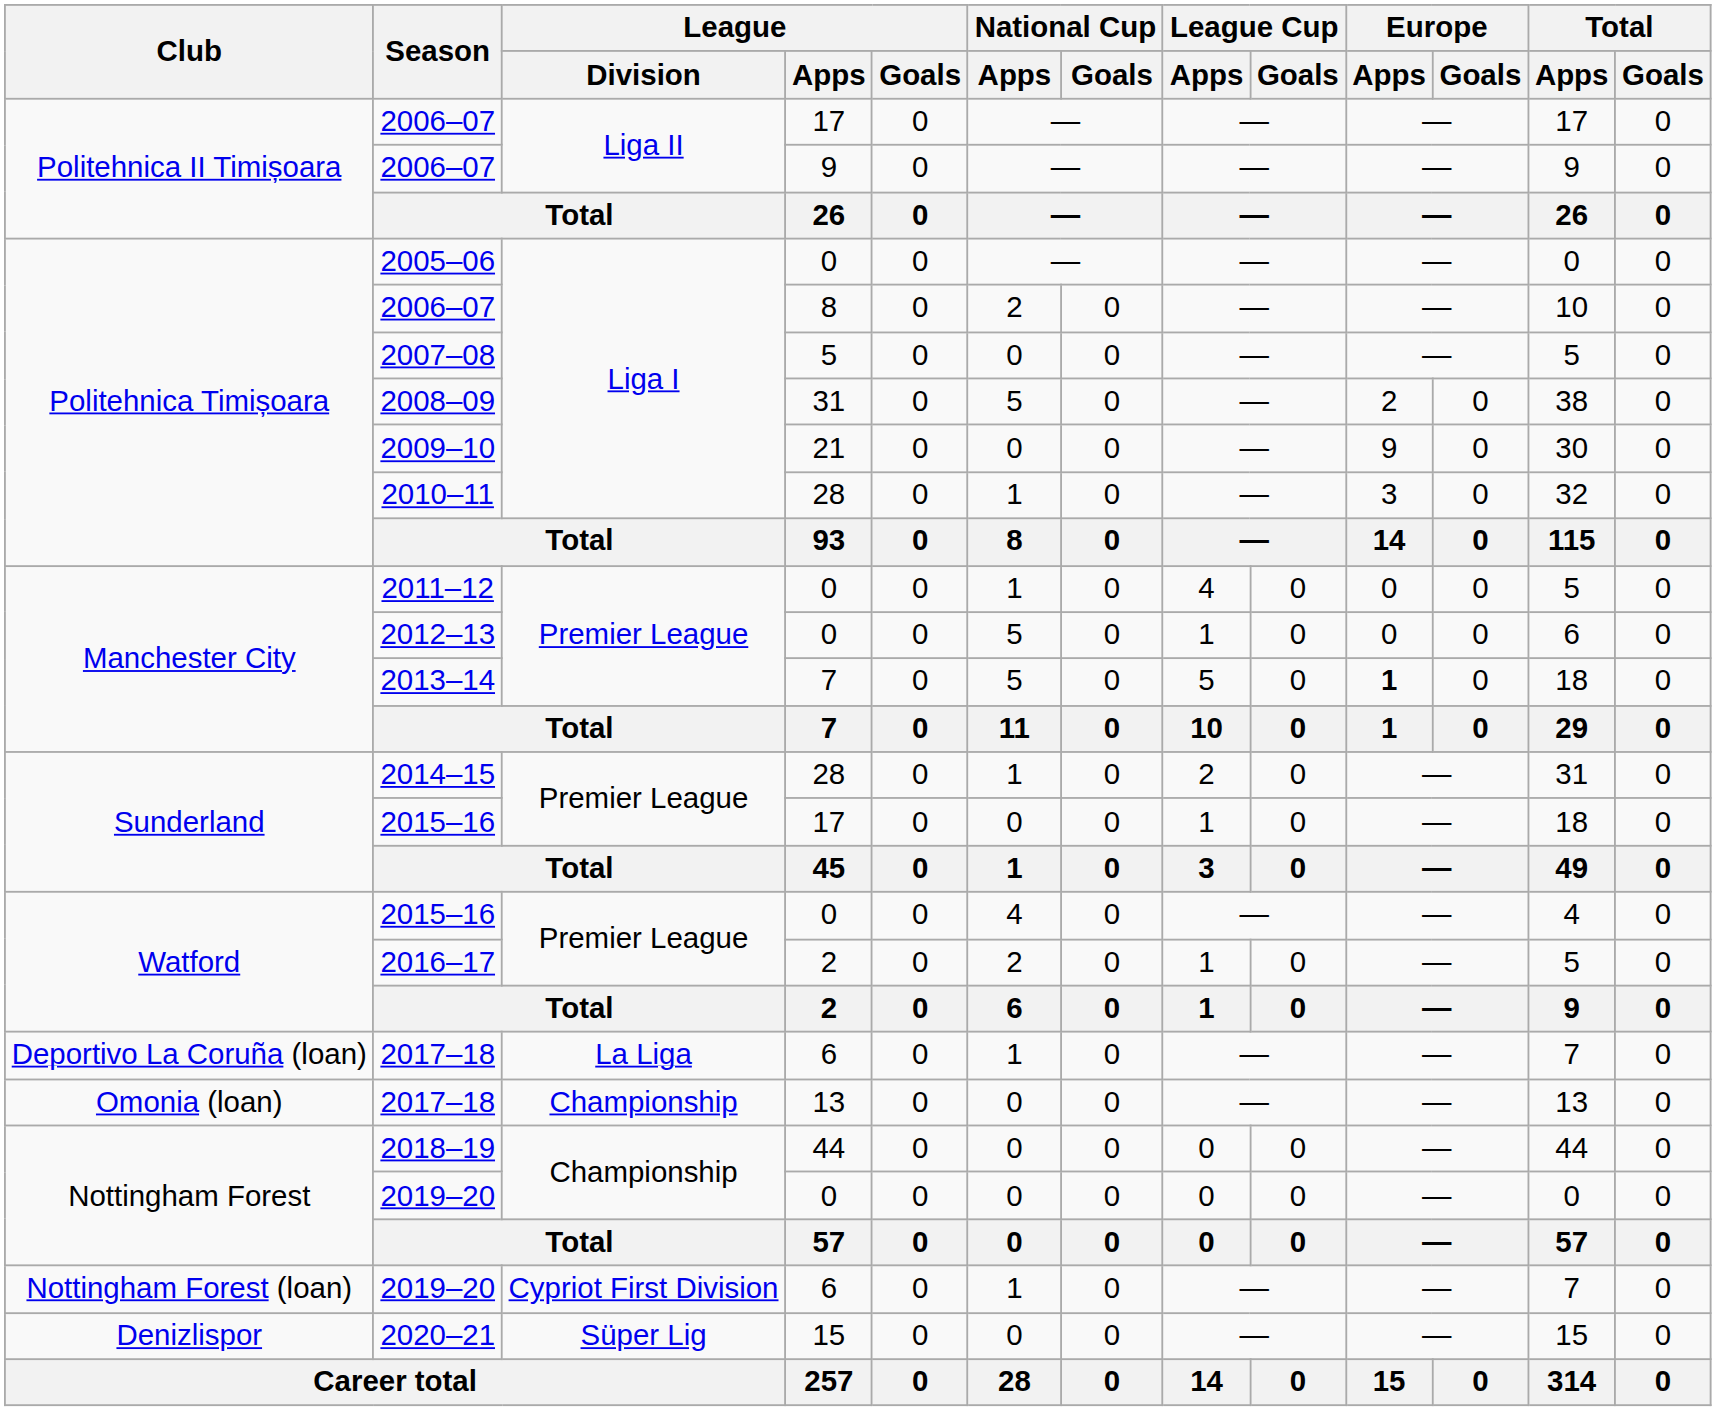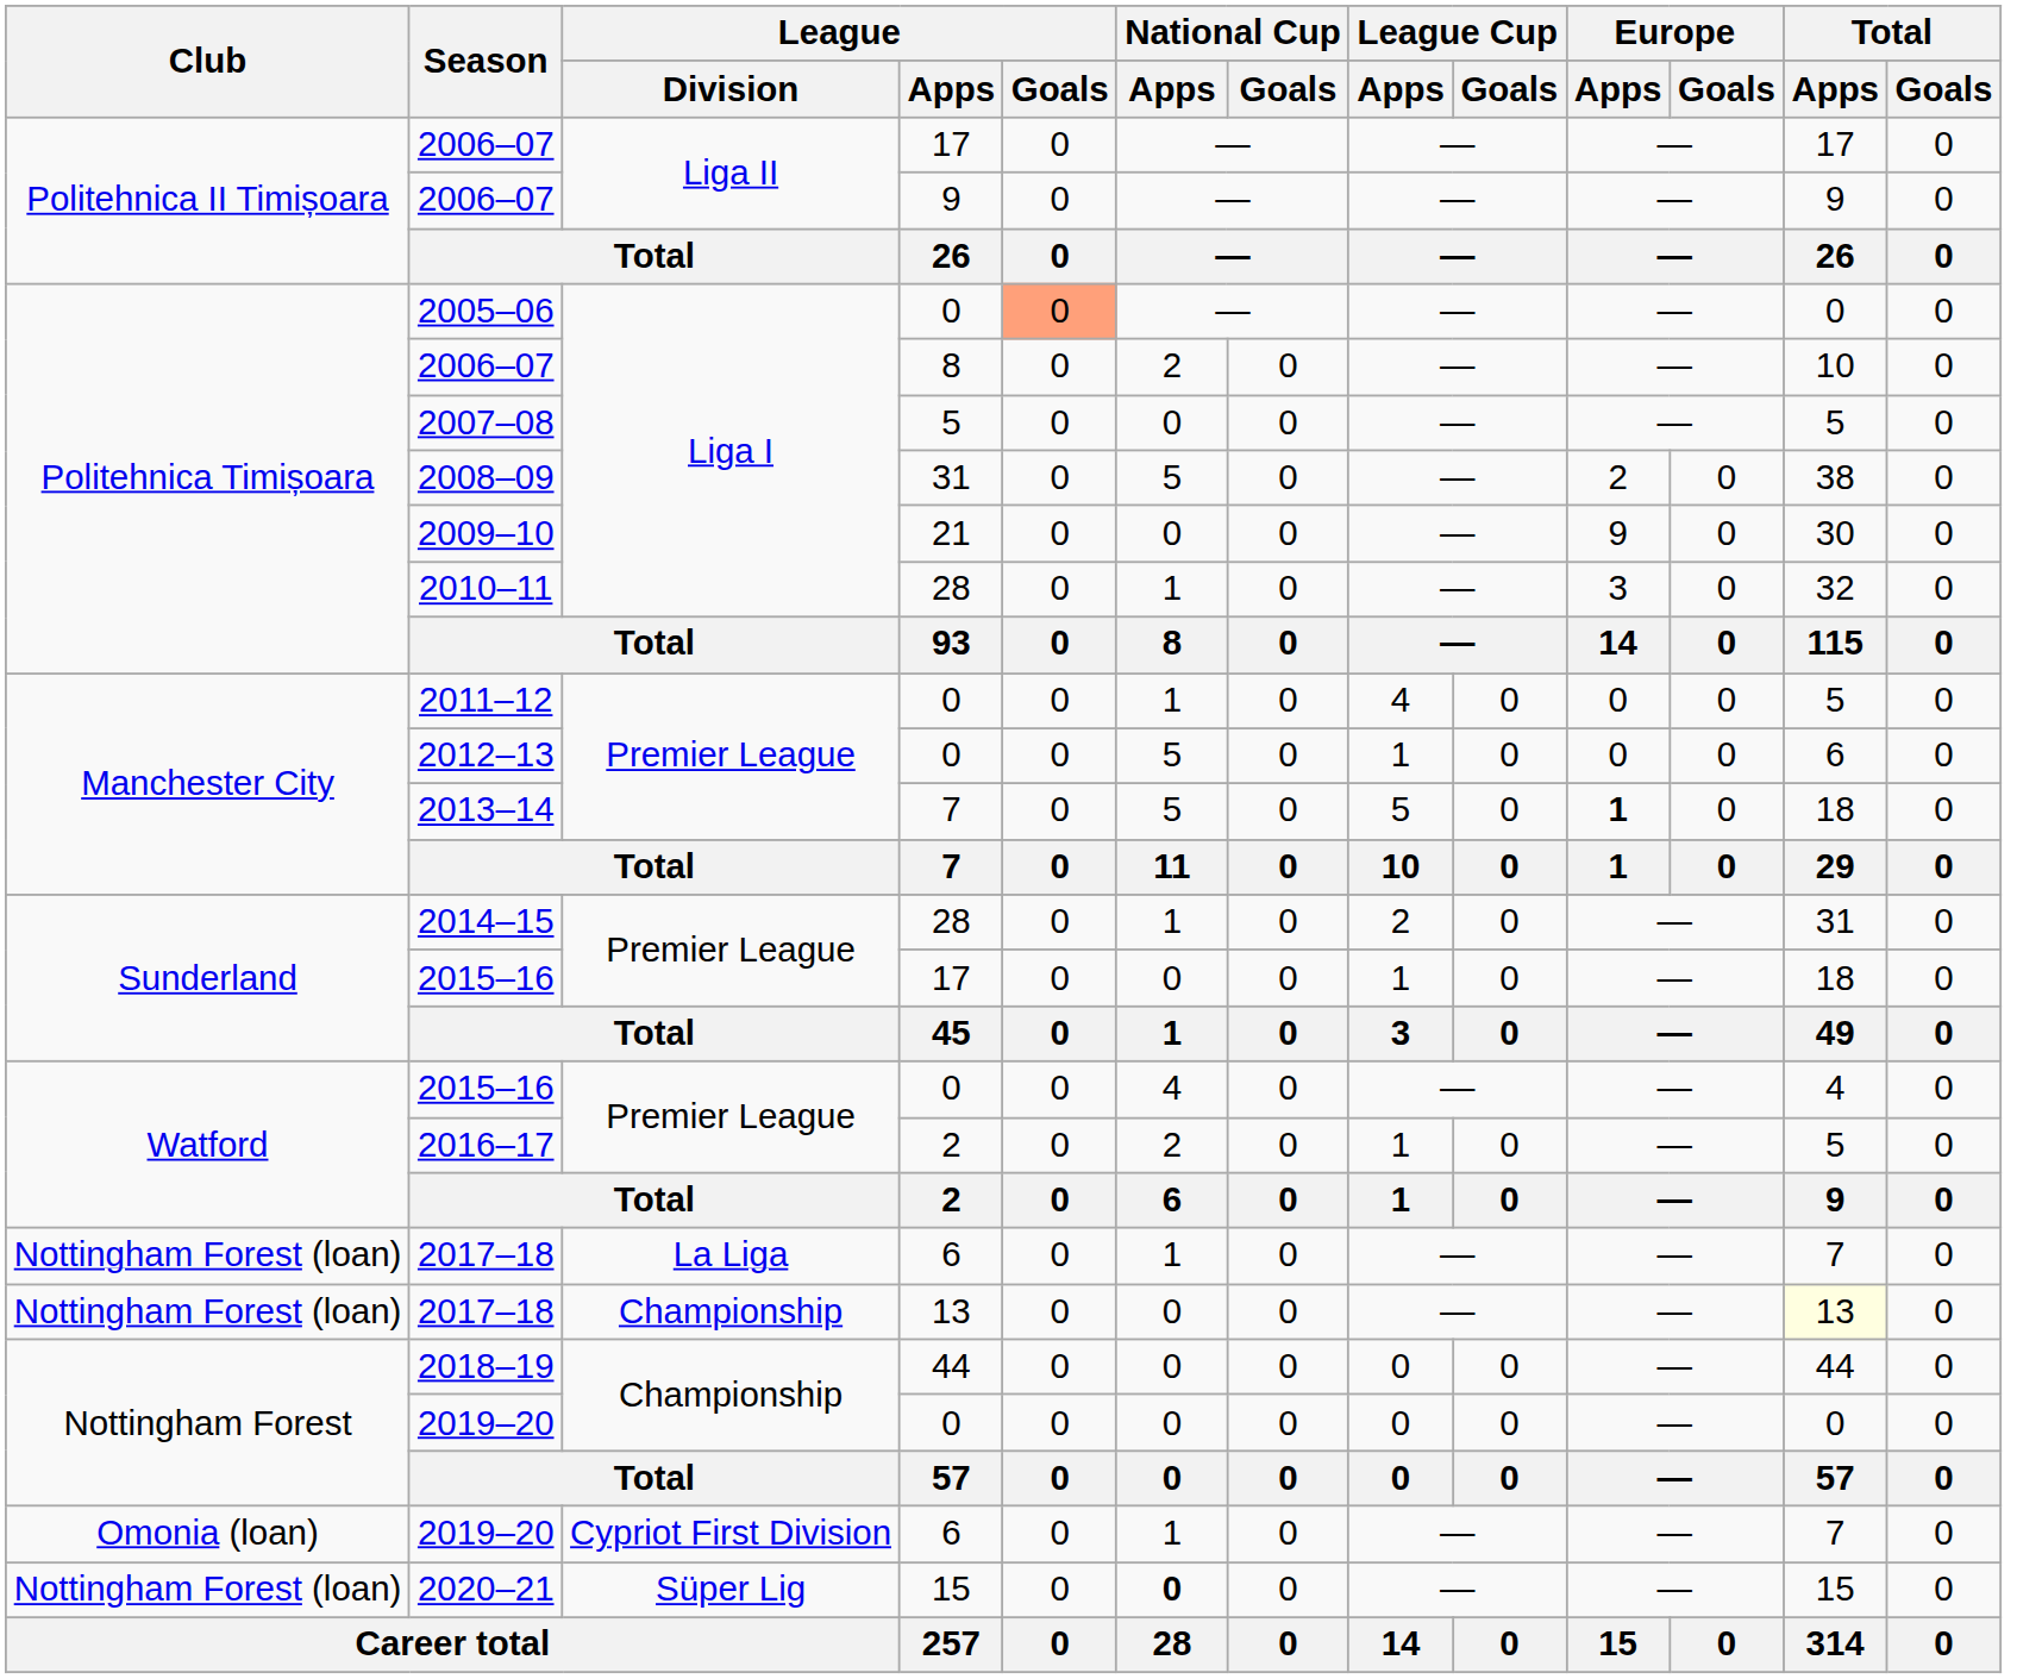 <table class="wikitable" style="text-align:center">
 <tr>
 <th rowspan="2">Club</th>
 <th rowspan="2">Season</th>
 <th colspan="3">League</th>
 <th colspan="2">National Cup</th>
 <th colspan="2">League Cup</th>
 <th colspan="2">Europe</th>
 <th colspan="2">Total</th>
 </tr>
 <tr>
 <th>Division</th>
 <th>Apps</th>
 <th>Goals</th>
 <th>Apps</th>
 <th>Goals</th>
 <th>Apps</th>
 <th>Goals</th>
 <th>Apps</th>
 <th>Goals</th>
 <th>Apps</th>
 <th>Goals</th>
 </tr>
 <tr>
 <td rowspan="3"><a href='#'>Politehnica II Timișoara</a></td>
 <td><a href='#'>2006–07</a></td>
 <td rowspan="2"><a href='#'>Liga II</a></td>
 <td>17</td>
 <td>0</td>
 <td colspan="2">—</td>
 <td colspan="2">—</td>
 <td colspan="2">—</td>
 <td>17</td>
 <td>0</td>
 </tr>
 <tr>
 <td><a href='#'>2006–07</a></td>
 <td>9</td>
 <td>0</td>
 <td colspan="2">—</td>
 <td colspan="2">—</td>
 <td colspan="2">—</td>
 <td>9</td>
 <td>0</td>
 </tr>
 <tr>
 <th colspan="2">Total</th>
 <th>26</th>
 <th>0</th>
 <th colspan="2">—</th>
 <th colspan="2">—</th>
 <th colspan="2">—</th>
 <th>26</th>
 <th>0</th>
 </tr>
 <tr>
 <td rowspan="7"><a href='#'>Politehnica Timișoara</a></td>
 <td><a href='#'>2005–06</a></td>
 <td rowspan="6"><a href='#'>Liga I</a></td>
 <td>0</td>
-<td>0</td>
+<td style="background: lightsalmon;">0</td>
 <td colspan="2">—</td>
 <td colspan="2">—</td>
 <td colspan="2">—</td>
 <td>0</td>
 <td>0</td>
 </tr>
 <tr>
 <td><a href='#'>2006–07</a></td>
 <td>8</td>
 <td>0</td>
 <td>2</td>
 <td>0</td>
 <td colspan="2">—</td>
 <td colspan="2">—</td>
 <td>10</td>
 <td>0</td>
 </tr>
 <tr>
 <td><a href='#'>2007–08</a></td>
 <td>5</td>
 <td>0</td>
 <td>0</td>
 <td>0</td>
 <td colspan="2">—</td>
 <td colspan="2">—</td>
 <td>5</td>
 <td>0</td>
 </tr>
 <tr>
 <td><a href='#'>2008–09</a></td>
 <td>31</td>
 <td>0</td>
 <td>5</td>
 <td>0</td>
 <td colspan="2">—</td>
 <td>2</td>
 <td>0</td>
 <td>38</td>
 <td>0</td>
 </tr>
 <tr>
 <td><a href='#'>2009–10</a></td>
 <td>21</td>
 <td>0</td>
 <td>0</td>
 <td>0</td>
 <td colspan="2">—</td>
 <td>9</td>
 <td>0</td>
 <td>30</td>
 <td>0</td>
 </tr>
 <tr>
 <td><a href='#'>2010–11</a></td>
 <td>28</td>
 <td>0</td>
 <td>1</td>
 <td>0</td>
 <td colspan="2">—</td>
 <td>3</td>
 <td>0</td>
 <td>32</td>
 <td>0</td>
 </tr>
 <tr>
 <th colspan="2">Total</th>
 <th>93</th>
 <th>0</th>
 <th>8</th>
 <th>0</th>
 <th colspan="2">—</th>
 <th>14</th>
 <th>0</th>
 <th>115</th>
 <th>0</th>
 </tr>
 <tr>
 <td rowspan="4"><a href='#'>Manchester City</a></td>
 <td><a href='#'>2011–12</a></td>
 <td rowspan="3"><a href='#'>Premier League</a></td>
 <td>0</td>
 <td>0</td>
 <td>1</td>
 <td>0</td>
 <td>4</td>
 <td>0</td>
 <td>0</td>
 <td>0</td>
 <td>5</td>
 <td>0</td>
 </tr>
 <tr>
 <td><a href='#'>2012–13</a></td>
 <td>0</td>
 <td>0</td>
 <td>5</td>
 <td>0</td>
 <td>1</td>
 <td>0</td>
 <td>0</td>
 <td>0</td>
 <td>6</td>
 <td>0</td>
 </tr>
 <tr>
 <td><a href='#'>2013–14</a></td>
 <td>7</td>
 <td>0</td>
 <td>5</td>
 <td>0</td>
 <td>5</td>
 <td>0</td>
 <td><strong>1</strong></td>
 <td>0</td>
 <td>18</td>
 <td>0</td>
 </tr>
 <tr>
 <th colspan="2">Total</th>
 <th>7</th>
 <th>0</th>
 <th>11</th>
 <th>0</th>
 <th>10</th>
 <th>0</th>
 <th>1</th>
 <th>0</th>
 <th>29</th>
 <th>0</th>
 </tr>
 <tr>
 <td rowspan="3"><a href='#'>Sunderland</a></td>
 <td><a href='#'>2014–15</a></td>
 <td rowspan="2">Premier League</td>
 <td>28</td>
 <td>0</td>
 <td>1</td>
 <td>0</td>
 <td>2</td>
 <td>0</td>
 <td colspan="2">—</td>
 <td>31</td>
 <td>0</td>
 </tr>
 <tr>
 <td><a href='#'>2015–16</a></td>
 <td>17</td>
 <td>0</td>
 <td>0</td>
 <td>0</td>
 <td>1</td>
 <td>0</td>
 <td colspan="2">—</td>
 <td>18</td>
 <td>0</td>
 </tr>
 <tr>
 <th colspan="2">Total</th>
 <th>45</th>
 <th>0</th>
 <th>1</th>
 <th>0</th>
 <th>3</th>
 <th>0</th>
 <th colspan="2">—</th>
 <th>49</th>
 <th>0</th>
 </tr>
 <tr>
 <td rowspan="3"><a href='#'>Watford</a></td>
 <td><a href='#'>2015–16</a></td>
 <td rowspan="2">Premier League</td>
 <td>0</td>
 <td>0</td>
 <td>4</td>
 <td>0</td>
 <td colspan="2">—</td>
 <td colspan="2">—</td>
 <td>4</td>
 <td>0</td>
 </tr>
 <tr>
 <td><a href='#'>2016–17</a></td>
 <td>2</td>
 <td>0</td>
 <td>2</td>
 <td>0</td>
 <td>1</td>
 <td>0</td>
 <td colspan="2">—</td>
 <td>5</td>
 <td>0</td>
 </tr>
 <tr>
 <th colspan="2">Total</th>
 <th>2</th>
 <th>0</th>
 <th>6</th>
 <th>0</th>
 <th>1</th>
 <th>0</th>
 <th colspan="2">—</th>
 <th>9</th>
 <th>0</th>
 </tr>
 <tr>
-<td><a href='#'>Deportivo La Coruña</a> (loan)</td>
+<td><a href='#'>Nottingham Forest</a> (loan)</td>
 <td><a href='#'>2017–18</a></td>
 <td><a href='#'>La Liga</a></td>
 <td>6</td>
 <td>0</td>
 <td>1</td>
 <td>0</td>
 <td colspan="2">—</td>
 <td colspan="2">—</td>
 <td>7</td>
 <td>0</td>
 </tr>
 <tr>
-<td><a href='#'>Omonia</a> (loan)</td>
+<td><a href='#'>Nottingham Forest</a> (loan)</td>
 <td><a href='#'>2017–18</a></td>
 <td><a href='#'>Championship</a></td>
 <td>13</td>
 <td>0</td>
 <td>0</td>
 <td>0</td>
 <td colspan="2">—</td>
 <td colspan="2">—</td>
-<td>13</td>
+<td style="background: lightyellow;">13</td>
 <td>0</td>
 </tr>
 <tr>
 <td rowspan="3">Nottingham Forest</td>
 <td><a href='#'>2018–19</a></td>
 <td rowspan="2">Championship</td>
 <td>44</td>
 <td>0</td>
 <td>0</td>
 <td>0</td>
 <td>0</td>
 <td>0</td>
 <td colspan="2">—</td>
 <td>44</td>
 <td>0</td>
 </tr>
 <tr>
 <td><a href='#'>2019–20</a></td>
 <td>0</td>
 <td>0</td>
 <td>0</td>
 <td>0</td>
 <td>0</td>
 <td>0</td>
 <td colspan="2">—</td>
 <td>0</td>
 <td>0</td>
 </tr>
 <tr>
 <th colspan="2">Total</th>
 <th>57</th>
 <th>0</th>
 <th>0</th>
 <th>0</th>
 <th>0</th>
 <th>0</th>
 <th colspan="2">—</th>
 <th>57</th>
 <th>0</th>
 </tr>
 <tr>
-<td><a href='#'>Nottingham Forest</a> (loan)</td>
+<td><a href='#'>Omonia</a> (loan)</td>
 <td><a href='#'>2019–20</a></td>
 <td><a href='#'>Cypriot First Division</a></td>
 <td>6</td>
 <td>0</td>
 <td>1</td>
 <td>0</td>
 <td colspan="2">—</td>
 <td colspan="2">—</td>
 <td>7</td>
 <td>0</td>
 </tr>
 <tr>
-<td><a href='#'>Denizlispor</a></td>
+<td><a href='#'>Nottingham Forest</a> (loan)</td>
 <td><a href='#'>2020–21</a></td>
 <td><a href='#'>Süper Lig</a></td>
 <td>15</td>
 <td>0</td>
-<td>0</td>
+<td><strong>0</strong></td>
 <td>0</td>
 <td colspan="2">—</td>
 <td colspan="2">—</td>
 <td>15</td>
 <td>0</td>
 </tr>
 <tr>
 <th colspan="3">Career total</th>
 <th>257</th>
 <th>0</th>
 <th>28</th>
 <th>0</th>
 <th>14</th>
 <th>0</th>
 <th>15</th>
 <th>0</th>
 <th>314</th>
 <th>0</th>
 </tr>
 </table>
